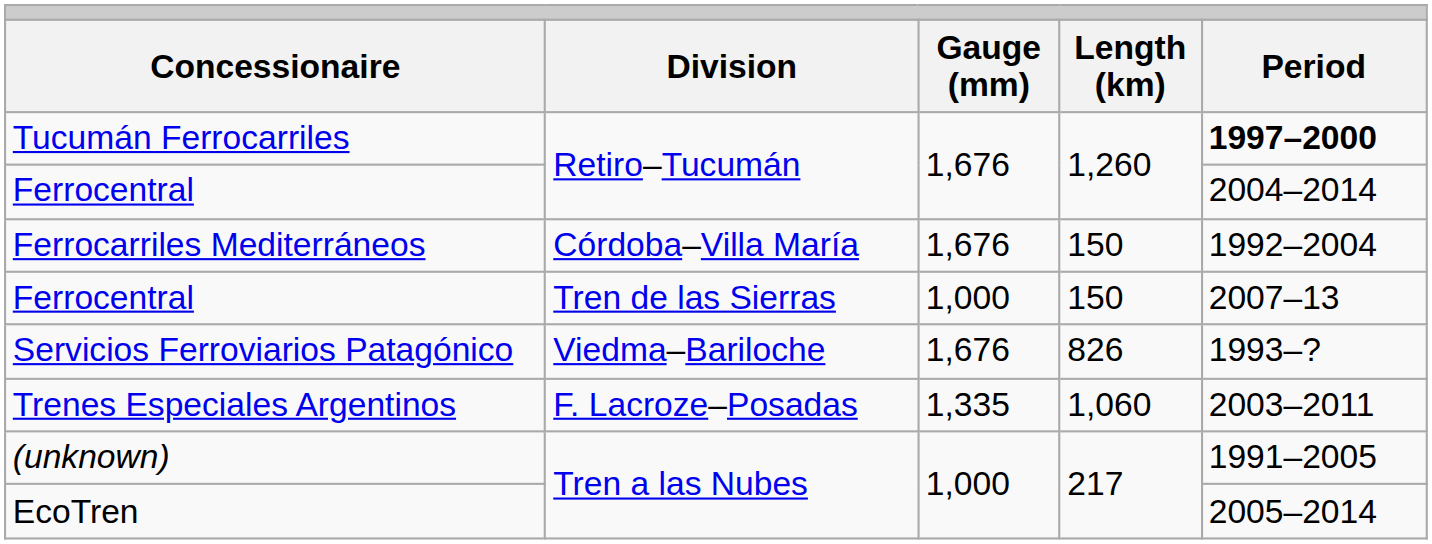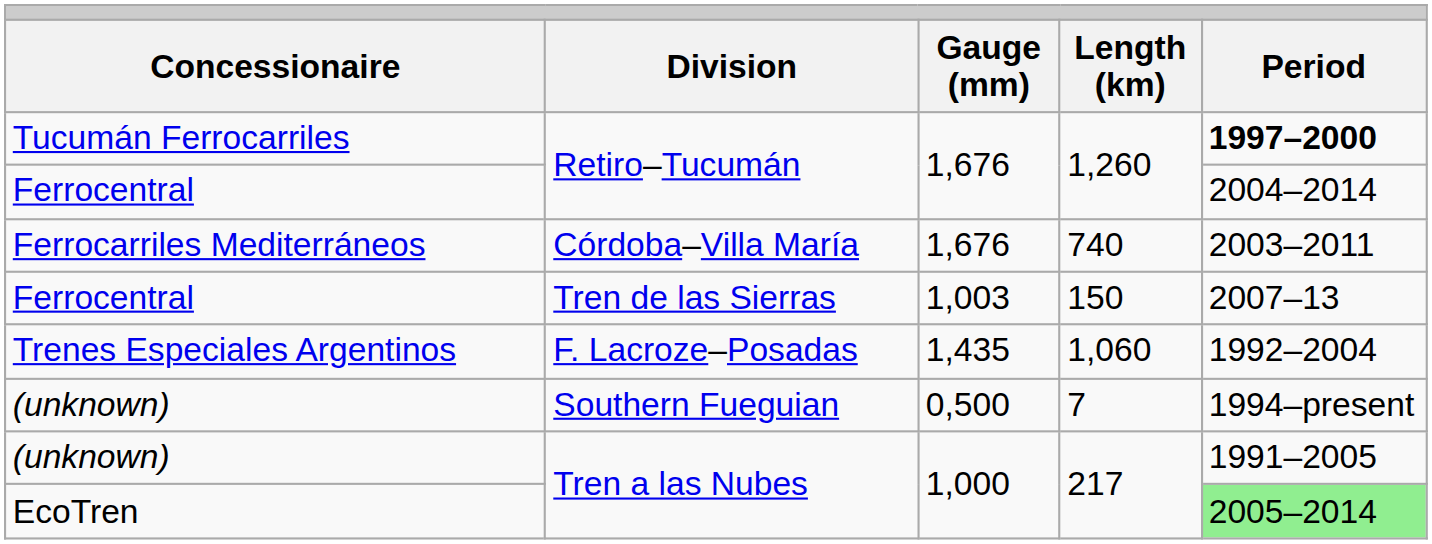 <table class="wikitable sortable" style="text-align:left">
 <tr>
 <td colspan="5" style= "background: #cccccc; color: #00000"></td>
 </tr>
 <tr>
 <th width=250px>Concessionaire</th>
 <th width=170px>Division</th>
 <th width=60px>Gauge (mm)</th>
 <th width=60px>Length (km)</th>
 <th width=100px>Period</th>
 </tr>
 <tr>
 <td><a href='#'>Tucumán Ferrocarriles</a></td>
 <td rowspan=2><a href='#'>Retiro</a>–<a href='#'>Tucumán</a></td>
 <td rowspan=2>1,676</td>
 <td rowspan=2>1,260</td>
 <td><strong>1997–2000</strong></td>
 </tr>
 <tr>
 <td><a href='#'>Ferrocentral</a> </td>
 <td>2004–2014</td>
 </tr>
 <tr>
 <td><a href='#'>Ferrocarriles Mediterráneos</a></td>
 <td><a href='#'>Córdoba</a>–<a href='#'>Villa María</a></td>
 <td>1,676</td>
-<td>150</td>
-<td>1992–2004</td>
+<td>740</td>
+<td>2003–2011</td>
 </tr>
 <tr>
 <td><a href='#'>Ferrocentral</a></td>
 <td><a href='#'>Tren de las Sierras</a></td>
-<td>1,000</td>
+<td>1,003</td>
 <td>150</td>
 <td>2007–13</td>
 </tr>
 <tr>
-<td><a href='#'>Servicios Ferroviarios Patagónico</a></td>
-<td><a href='#'>Viedma</a>–<a href='#'>Bariloche</a></td>
-<td>1,676</td>
-<td>826</td>
-<td>1993–?</td>
+<td><a href='#'>Trenes Especiales Argentinos</a></td>
+<td><a href='#'>F. Lacroze</a>–<a href='#'>Posadas</a></td>
+<td>1,435</td>
+<td>1,060</td>
+<td>1992–2004</td>
 </tr>
 <tr>
-<td><a href='#'>Trenes Especiales Argentinos</a></td>
-<td><a href='#'>F. Lacroze</a>–<a href='#'>Posadas</a></td>
-<td>1,335</td>
-<td>1,060</td>
-<td>2003–2011</td>
+<td><em>(unknown)</em></td>
+<td><a href='#'>Southern Fueguian</a> </td>
+<td>0,500</td>
+<td>7</td>
+<td>1994–present</td>
 </tr>
 <tr>
 <td><em>(unknown)</em></td>
 <td rowspan=2><a href='#'>Tren a las Nubes</a> </td>
 <td rowspan=2>1,000</td>
 <td rowspan=2>217</td>
 <td>1991–2005</td>
 </tr>
 <tr>
 <td>EcoTren</td>
-<td>2005–2014</td>
+<td style="background: lightgreen;">2005–2014</td>
 </tr>
 </table>
